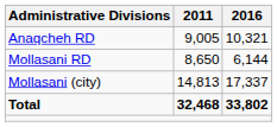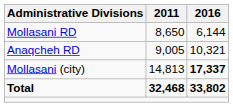 <table class="wikitable">
 <tr>
 <th>Administrative Divisions</th>
 <th>2011</th>
 <th>2016</th>
 </tr>
 <tr>
+<td><a href='#'>Mollasani RD</a></td>
+<td style="text-align: right;">8,650</td>
+<td style="text-align: right;">6,144</td>
+</tr>
+<tr>
 <td><a href='#'>Anaqcheh RD</a></td>
 <td style="text-align: right;">9,005</td>
 <td style="text-align: right;">10,321</td>
 </tr>
 <tr>
-<td><a href='#'>Mollasani RD</a></td>
-<td style="text-align: right;">8,650</td>
-<td style="text-align: right;">6,144</td>
-</tr>
-<tr>
 <td><a href='#'>Mollasani</a> (city)</td>
 <td style="text-align: right;">14,813</td>
-<td style="text-align: right;">17,337</td>
+<td style="text-align: right;"><strong>17,337</strong></td>
 </tr>
 <tr>
 <td><strong>Total</strong></td>
 <td style="text-align: right;"><strong>32,468</strong></td>
 <td style="text-align: right;"><strong>33,802</strong></td>
 </tr>
 <tr>
 <td colspan=3></td>
 </tr>
 </table>
